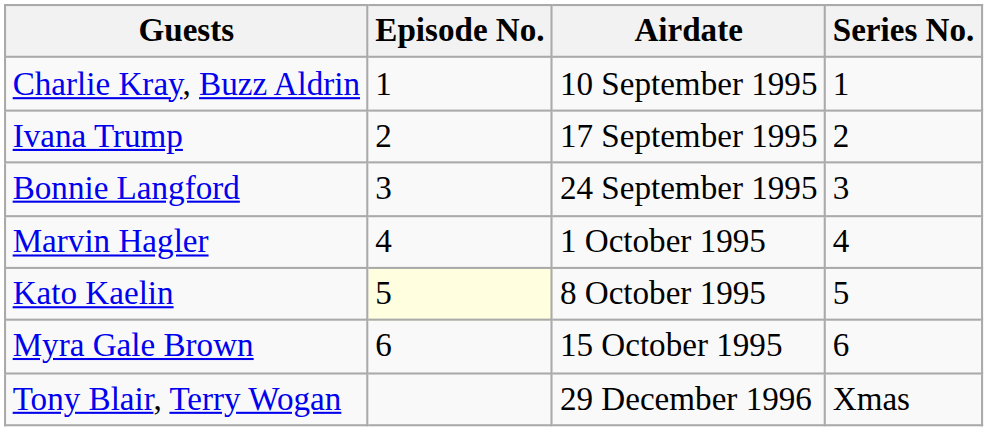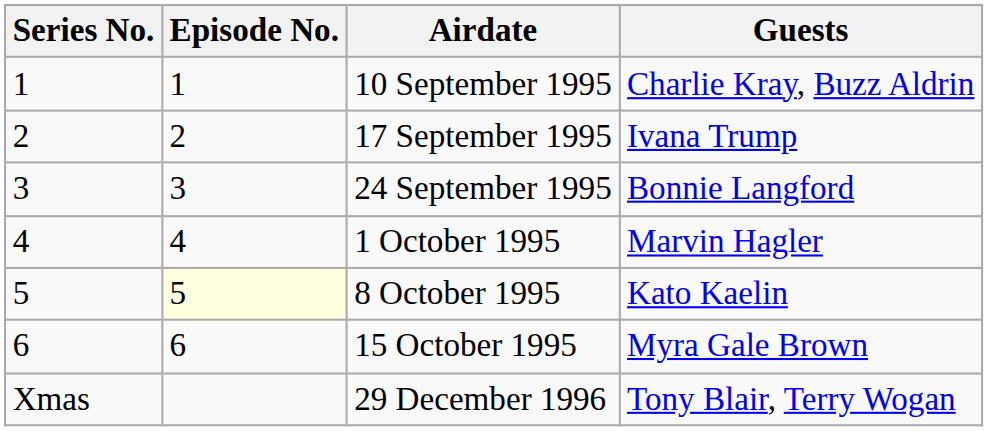 <table class="wikitable">
 <tr>
-<th>Guests</th>
+<th>Series No.</th>
 <th>Episode No.</th>
 <th>Airdate</th>
-<th>Series No.</th>
+<th>Guests</th>
 </tr>
 <tr>
-<td><a href='#'>Charlie Kray</a>, <a href='#'>Buzz Aldrin</a></td>
+<td>1</td>
 <td>1</td>
 <td>10 September 1995</td>
-<td>1</td>
+<td><a href='#'>Charlie Kray</a>, <a href='#'>Buzz Aldrin</a></td>
 </tr>
 <tr>
-<td><a href='#'>Ivana Trump</a></td>
+<td>2</td>
 <td>2</td>
 <td>17 September 1995</td>
-<td>2</td>
+<td><a href='#'>Ivana Trump</a></td>
 </tr>
 <tr>
-<td><a href='#'>Bonnie Langford</a></td>
+<td>3</td>
 <td>3</td>
 <td>24 September 1995</td>
-<td>3</td>
+<td><a href='#'>Bonnie Langford</a></td>
 </tr>
 <tr>
-<td><a href='#'>Marvin Hagler</a></td>
+<td>4</td>
 <td>4</td>
 <td>1 October 1995</td>
-<td>4</td>
+<td><a href='#'>Marvin Hagler</a></td>
 </tr>
 <tr>
-<td><a href='#'>Kato Kaelin</a></td>
+<td>5</td>
 <td style="background: lightyellow;">5</td>
 <td>8 October 1995</td>
-<td>5</td>
+<td><a href='#'>Kato Kaelin</a></td>
 </tr>
 <tr>
-<td><a href='#'>Myra Gale Brown</a></td>
+<td>6</td>
 <td>6</td>
 <td>15 October 1995</td>
-<td>6</td>
+<td><a href='#'>Myra Gale Brown</a></td>
 </tr>
 <tr>
-<td><a href='#'>Tony Blair</a>, <a href='#'>Terry Wogan</a></td>
+<td>Xmas</td>
 <td></td>
 <td>29 December 1996</td>
-<td>Xmas</td>
+<td><a href='#'>Tony Blair</a>, <a href='#'>Terry Wogan</a></td>
 </tr>
 </table>
